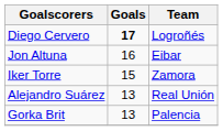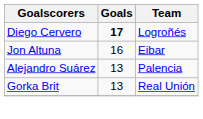 <table class="wikitable sortable">
 <tr>
 <th>Goalscorers</th>
 <th>Goals</th>
 <th>Team</th>
 </tr>
 <tr>
 <td> <a href='#'>Diego Cervero</a></td>
 <td align=center><strong>17</strong></td>
 <td><a href='#'>Logroñés</a></td>
 </tr>
 <tr>
 <td> <a href='#'>Jon Altuna</a></td>
 <td align=center>16</td>
 <td><a href='#'>Eibar</a></td>
 </tr>
 <tr>
-<td> <a href='#'>Iker Torre</a></td>
-<td align=center>15</td>
-<td><a href='#'>Zamora</a></td>
+<td> <a href='#'>Alejandro Suárez</a></td>
+<td align=center>13</td>
+<td><a href='#'>Palencia</a></td>
 </tr>
 <tr>
-<td> <a href='#'>Alejandro Suárez</a></td>
+<td> <a href='#'>Gorka Brit</a></td>
 <td align=center>13</td>
 <td><a href='#'>Real Unión</a></td>
 </tr>
 <tr>
-<td> <a href='#'>Gorka Brit</a></td>
-<td align=center>13</td>
-<td><a href='#'>Palencia</a></td>
-</tr>
-<tr>
 </tr>
 </table>
